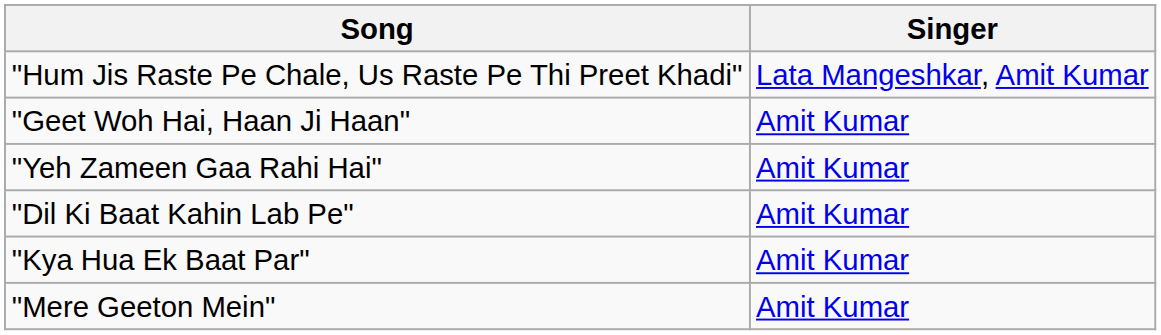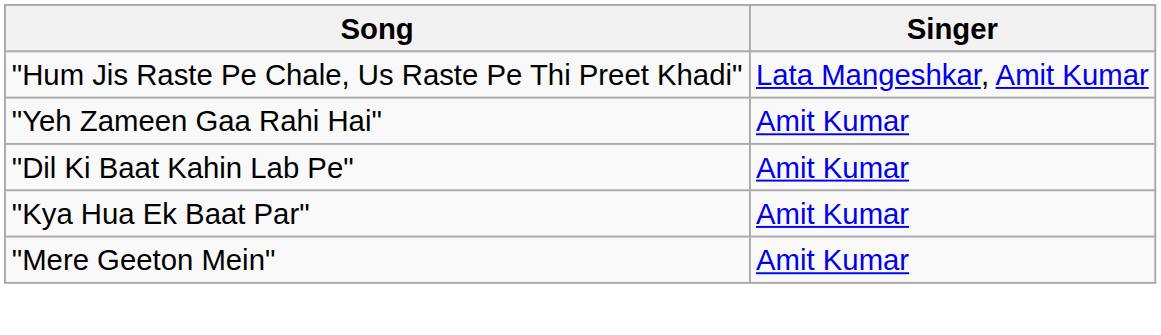 <table class="wikitable" style="font-size:95%;">
 <tr>
 <th>Song</th>
 <th>Singer</th>
 </tr>
 <tr>
 <td>"Hum Jis Raste Pe Chale, Us Raste Pe Thi Preet Khadi"</td>
 <td><a href='#'>Lata Mangeshkar</a>, <a href='#'>Amit Kumar</a></td>
-</tr>
-<tr>
-<td>"Geet Woh Hai, Haan Ji Haan"</td>
-<td><a href='#'>Amit Kumar</a></td>
 </tr>
 <tr>
 <td>"Yeh Zameen Gaa Rahi Hai"</td>
 <td><a href='#'>Amit Kumar</a></td>
 </tr>
 <tr>
 <td>"Dil Ki Baat Kahin Lab Pe"</td>
 <td><a href='#'>Amit Kumar</a></td>
 </tr>
 <tr>
 <td>"Kya Hua Ek Baat Par"</td>
 <td><a href='#'>Amit Kumar</a></td>
 </tr>
 <tr>
 <td>"Mere Geeton Mein"</td>
 <td><a href='#'>Amit Kumar</a></td>
 </tr>
 </table>
